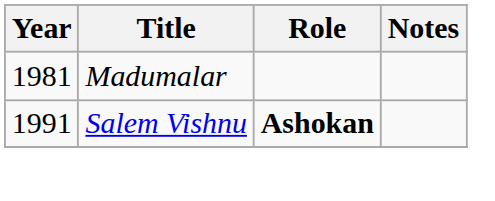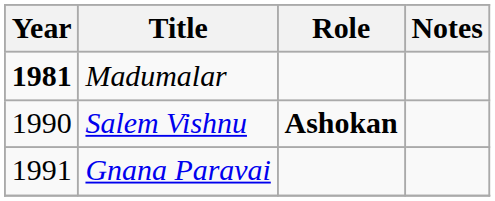 <table class="wikitable sortable">
 <tr>
 <th>Year</th>
 <th>Title</th>
 <th>Role</th>
 <th class="unsortable">Notes</th>
 </tr>
 <tr>
-<td>1981</td>
+<td><strong>1981</strong></td>
 <td><em>Madumalar</em></td>
 <td></td>
 <td></td>
 </tr>
 <tr>
-<td>1991</td>
+<td>1990</td>
 <td><em><a href='#'>Salem Vishnu</a></em></td>
 <td><strong>Ashokan</strong></td>
 <td></td>
 </tr>
 <tr>
+<td>1991</td>
+<td><em><a href='#'>Gnana Paravai</a></em></td>
+<td></td>
+<td></td>
+</tr>
+<tr>
 </tr>
 </table>
